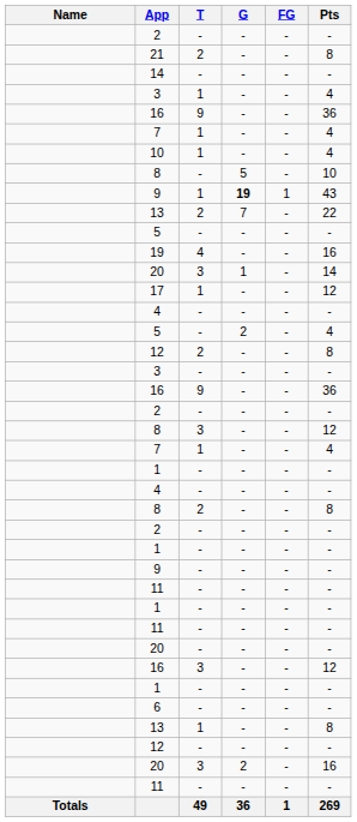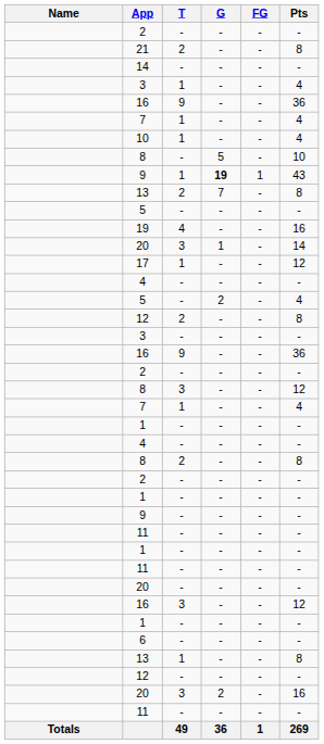 <table class="wikitable sortable" style="text-align: center;">
 <tr>
 <th style="width:10em">Name</th>
 <th style="width:3em"><a href='#'>App</a></th>
 <th style="width:3em"><a href='#'>T</a></th>
 <th style="width:3em"><a href='#'>G</a></th>
 <th style="width:3em"><a href='#'>FG</a></th>
 <th style="width:3em">Pts</th>
 </tr>
 <tr>
 <td style="text-align:left;"></td>
 <td>2</td>
 <td>-</td>
 <td>-</td>
 <td>-</td>
 <td>-</td>
 </tr>
 <tr>
 <td style="text-align:left;"></td>
 <td>21</td>
 <td>2</td>
 <td>-</td>
 <td>-</td>
 <td>8</td>
 </tr>
 <tr>
 <td style="text-align:left;"></td>
 <td>14</td>
 <td>-</td>
 <td>-</td>
 <td>-</td>
 <td>-</td>
 </tr>
 <tr>
 <td style="text-align:left;"></td>
 <td>3</td>
 <td>1</td>
 <td>-</td>
 <td>-</td>
 <td>4</td>
 </tr>
 <tr>
 <td style="text-align:left;"></td>
 <td>16</td>
 <td>9</td>
 <td>-</td>
 <td>-</td>
 <td>36</td>
 </tr>
 <tr>
 <td style="text-align:left;"></td>
 <td>7</td>
 <td>1</td>
 <td>-</td>
 <td>-</td>
 <td>4</td>
 </tr>
 <tr>
 <td style="text-align:left;"></td>
 <td>10</td>
 <td>1</td>
 <td>-</td>
 <td>-</td>
 <td>4</td>
 </tr>
 <tr>
 <td style="text-align:left;"></td>
 <td>8</td>
 <td>-</td>
 <td>5</td>
 <td>-</td>
 <td>10</td>
 </tr>
 <tr>
 <td style="text-align:left;"></td>
 <td>9</td>
 <td>1</td>
 <td><strong>19</strong></td>
 <td>1</td>
 <td>43</td>
 </tr>
 <tr>
 <td style="text-align:left;"></td>
 <td>13</td>
 <td>2</td>
 <td>7</td>
 <td>-</td>
-<td>22</td>
+<td>8</td>
 </tr>
 <tr>
 <td style="text-align:left;"></td>
 <td>5</td>
 <td>-</td>
 <td>-</td>
 <td>-</td>
 <td>-</td>
 </tr>
 <tr>
 <td style="text-align:left;"></td>
 <td>19</td>
 <td>4</td>
 <td>-</td>
 <td>-</td>
 <td>16</td>
 </tr>
 <tr>
 <td style="text-align:left;"></td>
 <td>20</td>
 <td>3</td>
 <td>1</td>
 <td>-</td>
 <td>14</td>
 </tr>
 <tr>
 <td style="text-align:left;"></td>
 <td>17</td>
 <td>1</td>
 <td>-</td>
 <td>-</td>
 <td>12</td>
 </tr>
 <tr>
 <td style="text-align:left;"></td>
 <td>4</td>
 <td>-</td>
 <td>-</td>
 <td>-</td>
 <td>-</td>
 </tr>
 <tr>
 <td style="text-align:left;"></td>
 <td>5</td>
 <td>-</td>
 <td>2</td>
 <td>-</td>
 <td>4</td>
 </tr>
 <tr>
 <td style="text-align:left;"></td>
 <td>12</td>
 <td>2</td>
 <td>-</td>
 <td>-</td>
 <td>8</td>
 </tr>
 <tr>
 <td style="text-align:left;"></td>
 <td>3</td>
 <td>-</td>
 <td>-</td>
 <td>-</td>
 <td>-</td>
 </tr>
 <tr>
 <td style="text-align:left;"></td>
 <td>16</td>
 <td>9</td>
 <td>-</td>
 <td>-</td>
 <td>36</td>
 </tr>
 <tr>
 <td style="text-align:left;"></td>
 <td>2</td>
 <td>-</td>
 <td>-</td>
 <td>-</td>
 <td>-</td>
 </tr>
 <tr>
 <td style="text-align:left;"></td>
 <td>8</td>
 <td>3</td>
 <td>-</td>
 <td>-</td>
 <td>12</td>
 </tr>
 <tr>
 <td style="text-align:left;"></td>
 <td>7</td>
 <td>1</td>
 <td>-</td>
 <td>-</td>
 <td>4</td>
 </tr>
 <tr>
 <td style="text-align:left;"></td>
 <td>1</td>
 <td>-</td>
 <td>-</td>
 <td>-</td>
 <td>-</td>
 </tr>
 <tr>
 <td style="text-align:left;"></td>
 <td>4</td>
 <td>-</td>
 <td>-</td>
 <td>-</td>
 <td>-</td>
 </tr>
 <tr>
 <td style="text-align:left;"></td>
 <td>8</td>
 <td>2</td>
 <td>-</td>
 <td>-</td>
 <td>8</td>
 </tr>
 <tr>
 <td style="text-align:left;"></td>
 <td>2</td>
 <td>-</td>
 <td>-</td>
 <td>-</td>
 <td>-</td>
 </tr>
 <tr>
 <td style="text-align:left;"></td>
 <td>1</td>
 <td>-</td>
 <td>-</td>
 <td>-</td>
 <td>-</td>
 </tr>
 <tr>
 <td style="text-align:left;"></td>
 <td>9</td>
 <td>-</td>
 <td>-</td>
 <td>-</td>
 <td>-</td>
 </tr>
 <tr>
 <td style="text-align:left;"></td>
 <td>11</td>
 <td>-</td>
 <td>-</td>
 <td>-</td>
 <td>-</td>
 </tr>
 <tr>
 <td style="text-align:left;"></td>
 <td>1</td>
 <td>-</td>
 <td>-</td>
 <td>-</td>
 <td>-</td>
 </tr>
 <tr>
 <td style="text-align:left;"></td>
 <td>11</td>
 <td>-</td>
 <td>-</td>
 <td>-</td>
 <td>-</td>
 </tr>
 <tr>
 <td style="text-align:left;"></td>
 <td>20</td>
 <td>-</td>
 <td>-</td>
 <td>-</td>
 <td>-</td>
 </tr>
 <tr>
 <td style="text-align:left;"></td>
 <td>16</td>
 <td>3</td>
 <td>-</td>
 <td>-</td>
 <td>12</td>
 </tr>
 <tr>
 <td style="text-align:left;"></td>
 <td>1</td>
 <td>-</td>
 <td>-</td>
 <td>-</td>
 <td>-</td>
 </tr>
 <tr>
 <td style="text-align:left;"></td>
 <td>6</td>
 <td>-</td>
 <td>-</td>
 <td>-</td>
 <td>-</td>
 </tr>
 <tr>
 <td style="text-align:left;"></td>
 <td>13</td>
 <td>1</td>
 <td>-</td>
 <td>-</td>
 <td>8</td>
 </tr>
 <tr>
 <td style="text-align:left;"></td>
 <td>12</td>
 <td>-</td>
 <td>-</td>
 <td>-</td>
 <td>-</td>
 </tr>
 <tr>
 <td style="text-align:left;"></td>
 <td>20</td>
 <td>3</td>
 <td>2</td>
 <td>-</td>
 <td>16</td>
 </tr>
 <tr>
 <td style="text-align:left;"></td>
 <td>11</td>
 <td>-</td>
 <td>-</td>
 <td>-</td>
 <td>-</td>
 </tr>
 <tr class="sortbottom">
 <th>Totals</th>
 <th></th>
 <th>49</th>
 <th>36</th>
 <th>1</th>
 <th>269</th>
 </tr>
 </table>
